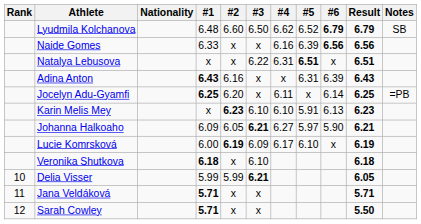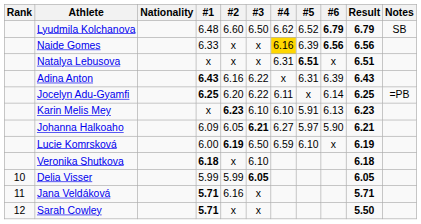 <table class="wikitable sortable" style="text-align:center">
 <tr>
 <th>Rank</th>
 <th>Athlete</th>
 <th>Nationality</th>
 <th>#1</th>
 <th>#2</th>
 <th>#3</th>
 <th>#4</th>
 <th>#5</th>
 <th>#6</th>
 <th>Result</th>
 <th>Notes</th>
 </tr>
 <tr>
 <td></td>
 <td align="left"><a href='#'>Lyudmila Kolchanova</a></td>
 <td align=left></td>
 <td>6.48</td>
 <td>6.60</td>
 <td>6.50</td>
 <td>6.62</td>
 <td>6.52</td>
 <td><strong>6.79</strong></td>
 <td><strong>6.79</strong></td>
 <td>SB</td>
 </tr>
 <tr>
 <td></td>
 <td align="left"><a href='#'>Naide Gomes</a></td>
 <td align=left></td>
 <td>6.33</td>
 <td>x</td>
 <td>x</td>
-<td>6.16</td>
+<td style="background: gold;">6.16</td>
 <td>6.39</td>
 <td><strong>6.56</strong></td>
 <td><strong>6.56</strong></td>
 <td></td>
 </tr>
 <tr>
 <td></td>
 <td align="left"><a href='#'>Natalya Lebusova</a></td>
 <td align=left></td>
 <td>x</td>
 <td>x</td>
-<td>6.22</td>
+<td>x</td>
 <td>6.31</td>
 <td><strong>6.51</strong></td>
 <td>x</td>
 <td><strong>6.51</strong></td>
 <td></td>
 </tr>
 <tr>
 <td></td>
 <td align="left"><a href='#'>Adina Anton</a></td>
 <td align=left></td>
 <td><strong>6.43</strong></td>
 <td>6.16</td>
-<td>x</td>
+<td>6.22</td>
 <td>x</td>
 <td>6.31</td>
 <td>6.39</td>
 <td><strong>6.43</strong></td>
 <td></td>
 </tr>
 <tr>
 <td></td>
 <td align="left"><a href='#'>Jocelyn Adu-Gyamfi</a></td>
 <td align=left></td>
 <td><strong>6.25</strong></td>
 <td>6.20</td>
-<td>x</td>
+<td>6.22</td>
 <td>6.11</td>
 <td>x</td>
 <td>6.14</td>
 <td><strong>6.25</strong></td>
 <td>=PB</td>
 </tr>
 <tr>
 <td></td>
 <td align="left"><a href='#'>Karin Melis Mey</a></td>
 <td align=left></td>
 <td>x</td>
 <td><strong>6.23</strong></td>
 <td>6.10</td>
 <td>6.10</td>
 <td>5.91</td>
 <td>6.13</td>
 <td><strong>6.23</strong></td>
 <td></td>
 </tr>
 <tr>
 <td></td>
 <td align="left"><a href='#'>Johanna Halkoaho</a></td>
 <td align=left></td>
 <td>6.09</td>
 <td>6.05</td>
 <td><strong>6.21</strong></td>
 <td>6.27</td>
 <td>5.97</td>
 <td>5.90</td>
 <td><strong>6.21</strong></td>
 <td></td>
 </tr>
 <tr>
 <td></td>
 <td align="left"><a href='#'>Lucie Komrsková</a></td>
 <td align=left></td>
 <td>6.00</td>
 <td><strong>6.19</strong></td>
-<td>6.09</td>
-<td>6.17</td>
+<td>6.50</td>
+<td>6.59</td>
 <td>6.10</td>
 <td>x</td>
 <td><strong>6.19</strong></td>
 <td></td>
 </tr>
 <tr>
 <td></td>
 <td align="left"><a href='#'>Veronika Shutkova</a></td>
 <td align=left></td>
 <td><strong>6.18</strong></td>
 <td>x</td>
 <td>6.10</td>
 <td></td>
 <td></td>
 <td></td>
 <td><strong>6.18</strong></td>
 <td></td>
 </tr>
 <tr>
 <td>10</td>
 <td align="left"><a href='#'>Delia Visser</a></td>
 <td align=left></td>
 <td>5.99</td>
 <td>5.99</td>
-<td><strong>6.21</strong></td>
+<td><strong>6.05</strong></td>
 <td></td>
 <td></td>
 <td></td>
 <td><strong>6.05</strong></td>
 <td></td>
 </tr>
 <tr>
 <td>11</td>
 <td align="left"><a href='#'>Jana Veldáková</a></td>
 <td align=left></td>
 <td><strong>5.71</strong></td>
-<td>x</td>
+<td>6.16</td>
 <td>x</td>
 <td></td>
 <td></td>
 <td></td>
 <td><strong>5.71</strong></td>
 <td></td>
 </tr>
 <tr>
 <td>12</td>
 <td align="left"><a href='#'>Sarah Cowley</a></td>
 <td align=left></td>
 <td><strong>5.71</strong></td>
 <td>x</td>
 <td>x</td>
 <td></td>
 <td></td>
 <td></td>
 <td><strong>5.50</strong></td>
 <td></td>
 </tr>
 </table>
